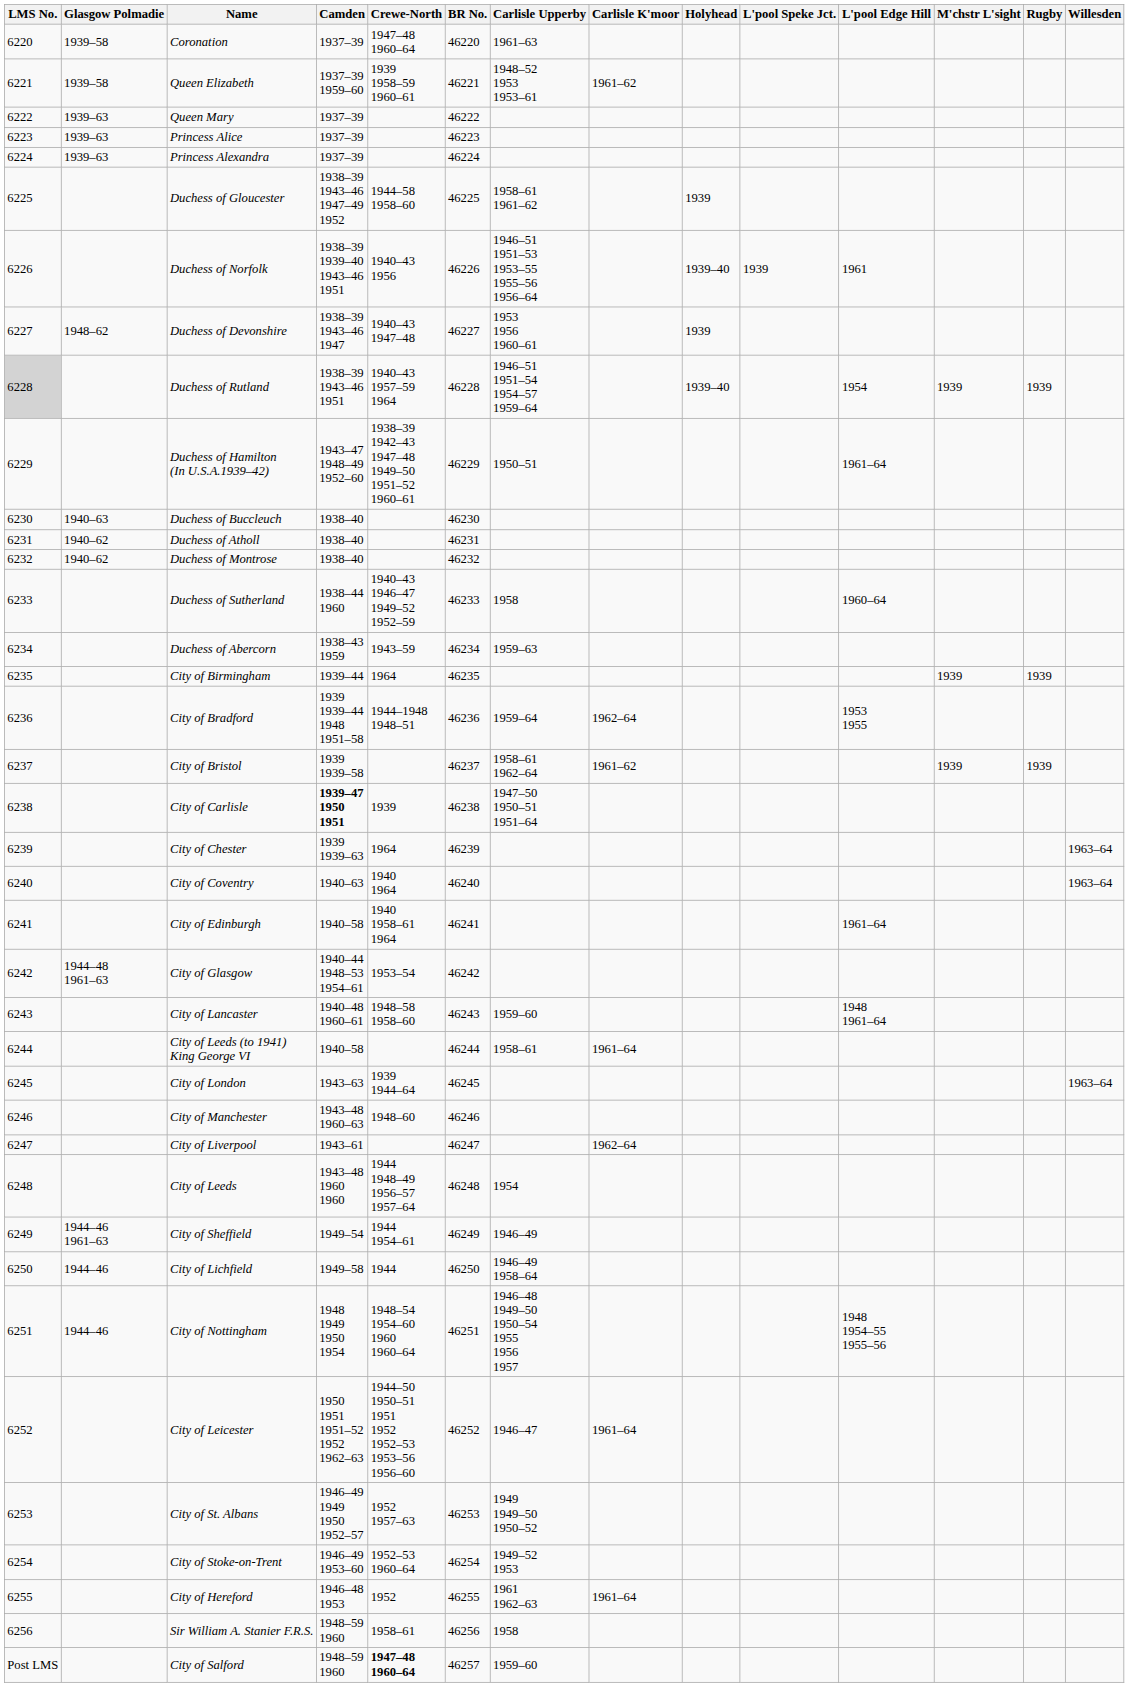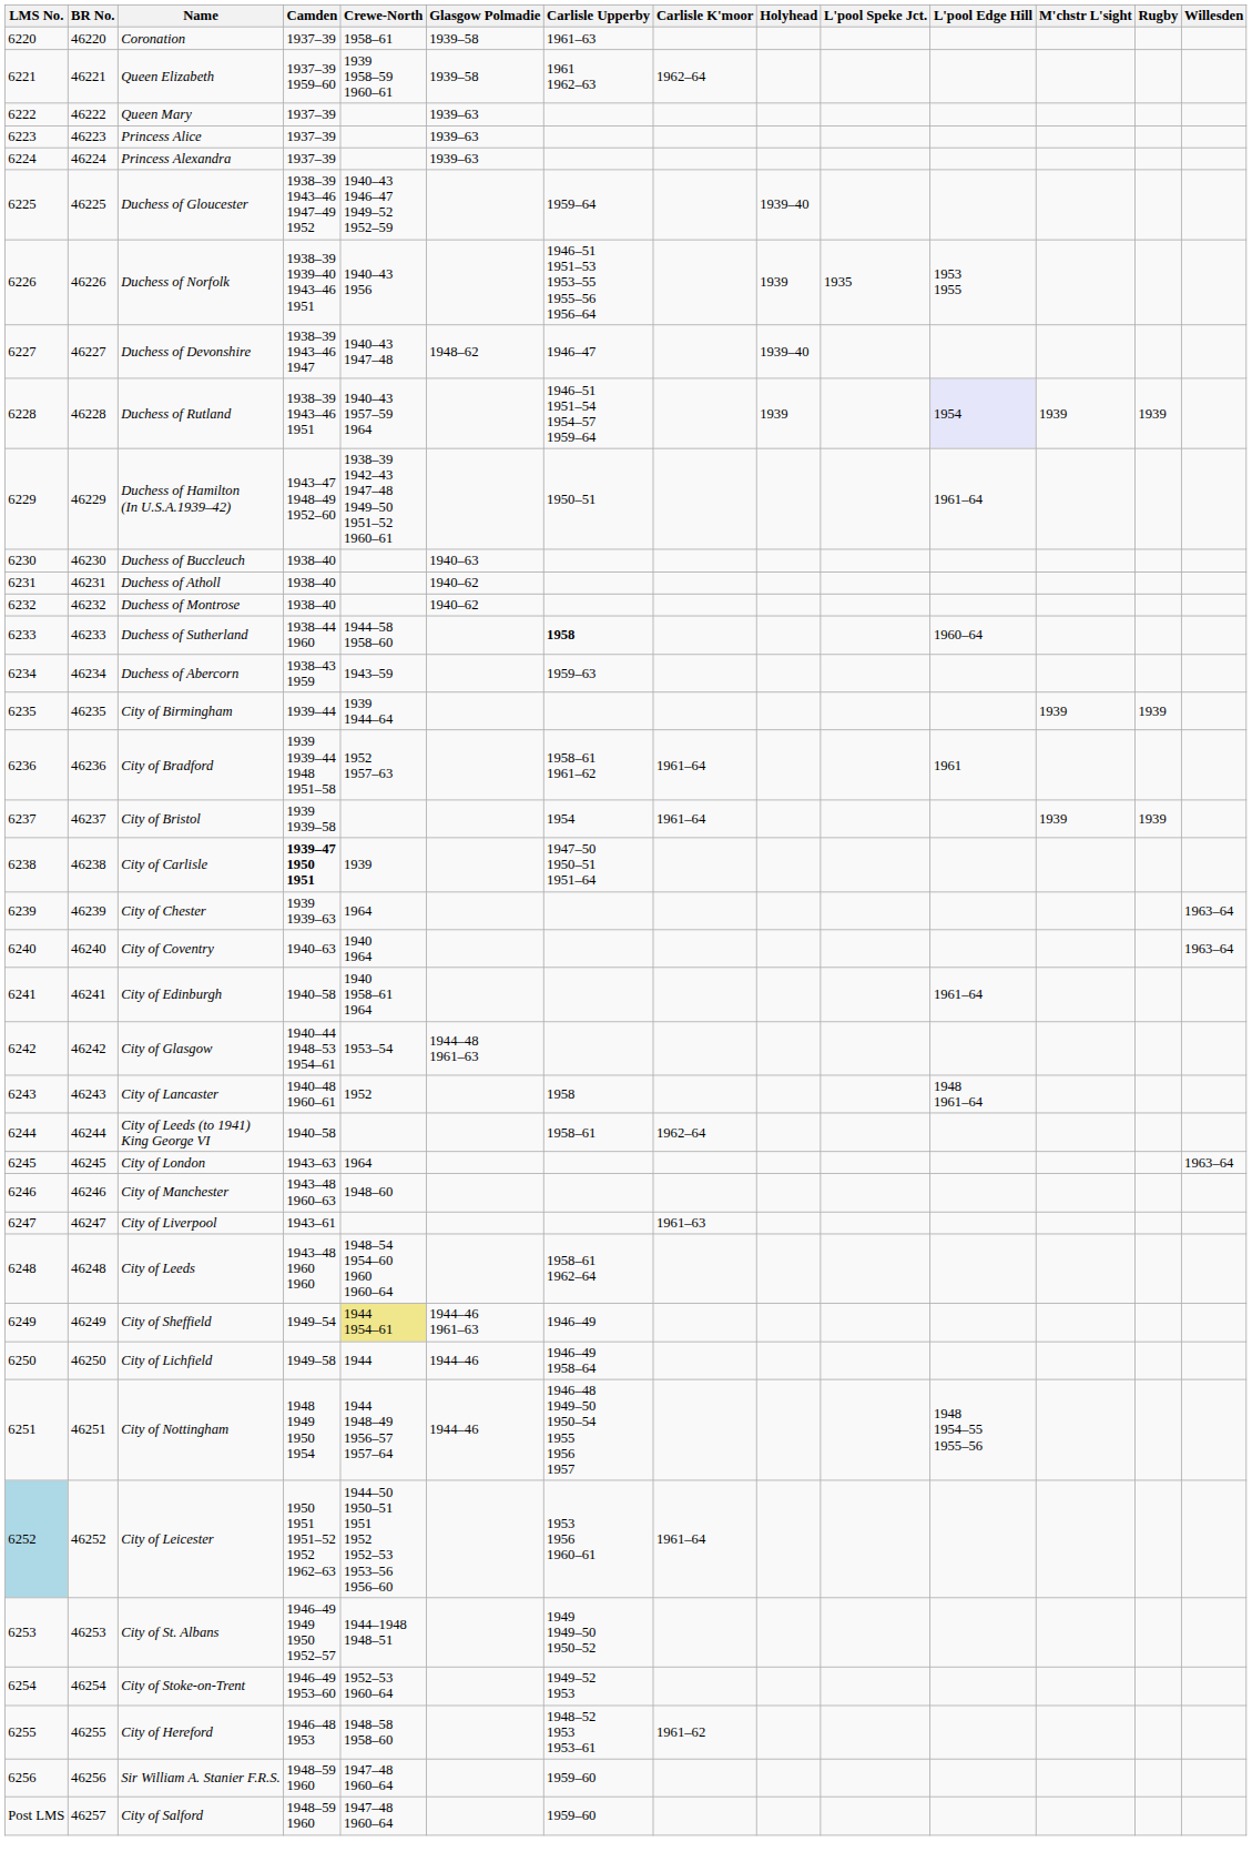 <table class="wikitable collapsible collapsed">
 <tr>
 <th>LMS No.</th>
-<th>Glasgow Polmadie</th>
+<th>BR No.</th>
 <th>Name</th>
 <th>Camden</th>
 <th>Crewe-North</th>
-<th>BR No.</th>
+<th>Glasgow Polmadie</th>
 <th>Carlisle Upperby</th>
 <th>Carlisle K'moor</th>
 <th>Holyhead</th>
 <th>L'pool Speke Jct.</th>
 <th>L'pool Edge Hill</th>
 <th>M'chstr L'sight</th>
 <th>Rugby</th>
 <th>Willesden</th>
 </tr>
 <tr>
 <td>6220</td>
-<td>1939–58</td>
+<td>46220</td>
 <td><em>Coronation</em></td>
 <td>1937–39</td>
-<td>1947–48 <br> 1960–64</td>
-<td>46220</td>
+<td>1958–61</td>
+<td>1939–58</td>
 <td>1961–63</td>
 <td></td>
 <td></td>
 <td></td>
 <td></td>
 <td></td>
 <td></td>
 <td></td>
 </tr>
 <tr>
 <td>6221</td>
-<td>1939–58</td>
+<td>46221</td>
 <td><em>Queen Elizabeth</em></td>
 <td>1937–39 <br> 1959–60</td>
 <td>1939 <br> 1958–59 <br> 1960–61</td>
-<td>46221</td>
-<td>1948–52 <br> 1953 <br> 1953–61</td>
-<td>1961–62</td>
+<td>1939–58</td>
+<td>1961 <br> 1962–63</td>
+<td>1962–64</td>
 <td></td>
 <td></td>
 <td></td>
 <td></td>
 <td></td>
 <td></td>
 </tr>
 <tr>
 <td>6222</td>
-<td>1939–63</td>
+<td>46222</td>
 <td><em>Queen Mary</em></td>
 <td>1937–39</td>
 <td></td>
-<td>46222</td>
+<td>1939–63</td>
 <td></td>
 <td></td>
 <td></td>
 <td></td>
 <td></td>
 <td></td>
 <td></td>
 <td></td>
 </tr>
 <tr>
 <td>6223</td>
-<td>1939–63</td>
+<td>46223</td>
 <td><em>Princess Alice</em></td>
 <td>1937–39</td>
 <td></td>
-<td>46223</td>
+<td>1939–63</td>
 <td></td>
 <td></td>
 <td></td>
 <td></td>
 <td></td>
 <td></td>
 <td></td>
 <td></td>
 </tr>
 <tr>
 <td>6224</td>
-<td>1939–63</td>
+<td>46224</td>
 <td><em>Princess Alexandra</em></td>
 <td>1937–39</td>
 <td></td>
-<td>46224</td>
+<td>1939–63</td>
 <td></td>
 <td></td>
 <td></td>
 <td></td>
 <td></td>
 <td></td>
 <td></td>
 <td></td>
 </tr>
 <tr>
 <td>6225</td>
-<td></td>
+<td>46225</td>
 <td><em>Duchess of Gloucester</em></td>
 <td>1938–39 <br> 1943–46 <br> 1947–49 <br> 1952</td>
-<td>1944–58 <br> 1958–60</td>
-<td>46225</td>
-<td>1958–61 <br> 1961–62</td>
+<td>1940–43 <br> 1946–47 <br> 1949–52 <br> 1952–59</td>
 <td></td>
-<td>1939</td>
+<td>1959–64</td>
+<td></td>
+<td>1939–40</td>
 <td></td>
 <td></td>
 <td></td>
 <td></td>
 <td></td>
 </tr>
 <tr>
 <td>6226</td>
-<td></td>
+<td>46226</td>
 <td><em>Duchess of Norfolk</em></td>
 <td>1938–39 <br> 1939–40 <br> 1943–46 <br> 1951</td>
 <td>1940–43 <br> 1956</td>
-<td>46226</td>
+<td></td>
 <td>1946–51 <br> 1951–53 <br> 1953–55 <br> 1955–56 <br> 1956–64</td>
 <td></td>
-<td>1939–40</td>
 <td>1939</td>
-<td>1961</td>
+<td>1935</td>
+<td>1953 <br> 1955</td>
 <td></td>
 <td></td>
 <td></td>
 </tr>
 <tr>
 <td>6227</td>
-<td>1948–62</td>
+<td>46227</td>
 <td><em>Duchess of Devonshire</em></td>
 <td>1938–39 <br> 1943–46 <br> 1947</td>
 <td>1940–43 <br> 1947–48</td>
-<td>46227</td>
-<td>1953 <br> 1956 <br> 1960–61</td>
+<td>1948–62</td>
+<td>1946–47</td>
 <td></td>
-<td>1939</td>
+<td>1939–40</td>
 <td></td>
 <td></td>
 <td></td>
 <td></td>
 <td></td>
 </tr>
 <tr>
-<td style="background: lightgrey;">6228</td>
-<td></td>
+<td>6228</td>
+<td>46228</td>
 <td><em>Duchess of Rutland</em></td>
 <td>1938–39 <br> 1943–46 <br> 1951</td>
 <td>1940–43 <br> 1957–59 <br> 1964</td>
-<td>46228</td>
+<td></td>
 <td>1946–51 <br> 1951–54 <br> 1954–57 <br> 1959–64</td>
 <td></td>
-<td>1939–40</td>
+<td>1939</td>
 <td></td>
-<td>1954</td>
+<td style="background: lavender;">1954</td>
 <td>1939</td>
 <td>1939</td>
 <td></td>
 </tr>
 <tr>
 <td>6229</td>
-<td></td>
+<td>46229</td>
 <td><em>Duchess of Hamilton</em> <br> <em>(In U.S.A.1939–42)</em></td>
 <td>1943–47 <br> 1948–49 <br> 1952–60</td>
 <td>1938–39 <br> 1942–43 <br> 1947–48 <br> 1949–50 <br> 1951–52 <br> 1960–61</td>
-<td>46229</td>
+<td></td>
 <td>1950–51</td>
 <td></td>
 <td></td>
 <td></td>
 <td>1961–64</td>
 <td></td>
 <td></td>
 <td></td>
 </tr>
 <tr>
 <td>6230</td>
-<td>1940–63</td>
+<td>46230</td>
 <td><em>Duchess of Buccleuch</em></td>
 <td>1938–40</td>
 <td></td>
-<td>46230</td>
+<td>1940–63</td>
 <td></td>
 <td></td>
 <td></td>
 <td></td>
 <td></td>
 <td></td>
 <td></td>
 <td></td>
 </tr>
 <tr>
 <td>6231</td>
-<td>1940–62</td>
+<td>46231</td>
 <td><em>Duchess of Atholl</em></td>
 <td>1938–40</td>
 <td></td>
-<td>46231</td>
+<td>1940–62</td>
 <td></td>
 <td></td>
 <td></td>
 <td></td>
 <td></td>
 <td></td>
 <td></td>
 <td></td>
 </tr>
 <tr>
 <td>6232</td>
-<td>1940–62</td>
+<td>46232</td>
 <td><em>Duchess of Montrose</em></td>
 <td>1938–40</td>
 <td></td>
-<td>46232</td>
+<td>1940–62</td>
 <td></td>
 <td></td>
 <td></td>
 <td></td>
 <td></td>
 <td></td>
 <td></td>
 <td></td>
 </tr>
 <tr>
 <td>6233</td>
-<td></td>
+<td>46233</td>
 <td><em>Duchess of Sutherland</em></td>
 <td>1938–44 <br> 1960</td>
-<td>1940–43 <br> 1946–47 <br> 1949–52 <br> 1952–59</td>
-<td>46233</td>
-<td>1958</td>
+<td>1944–58 <br> 1958–60</td>
+<td></td>
+<td><strong>1958</strong></td>
 <td></td>
 <td></td>
 <td></td>
 <td>1960–64</td>
 <td></td>
 <td></td>
 <td></td>
 </tr>
 <tr>
 <td>6234</td>
-<td></td>
+<td>46234</td>
 <td><em>Duchess of Abercorn</em></td>
 <td>1938–43 <br> 1959</td>
 <td>1943–59</td>
-<td>46234</td>
+<td></td>
 <td>1959–63</td>
 <td></td>
 <td></td>
 <td></td>
 <td></td>
 <td></td>
 <td></td>
 <td></td>
 </tr>
 <tr>
 <td>6235</td>
-<td></td>
+<td>46235</td>
 <td><em>City of Birmingham</em></td>
 <td>1939–44</td>
-<td>1964</td>
-<td>46235</td>
+<td>1939 <br> 1944–64</td>
+<td></td>
 <td></td>
 <td></td>
 <td></td>
 <td></td>
 <td></td>
 <td>1939</td>
 <td>1939</td>
 <td></td>
 </tr>
 <tr>
 <td>6236</td>
-<td></td>
+<td>46236</td>
 <td><em>City of Bradford</em></td>
 <td>1939 <br> 1939–44 <br> 1948 <br> 1951–58</td>
-<td>1944–1948 <br> 1948–51</td>
-<td>46236</td>
-<td>1959–64</td>
-<td>1962–64</td>
+<td>1952 <br> 1957–63</td>
+<td></td>
+<td>1958–61 <br> 1961–62</td>
+<td>1961–64</td>
 <td></td>
 <td></td>
-<td>1953 <br> 1955</td>
+<td>1961</td>
 <td></td>
 <td></td>
 <td></td>
 </tr>
 <tr>
 <td>6237</td>
-<td></td>
+<td>46237</td>
 <td><em>City of Bristol</em></td>
 <td>1939 <br> 1939–58</td>
 <td></td>
-<td>46237</td>
-<td>1958–61 <br> 1962–64</td>
-<td>1961–62</td>
+<td></td>
+<td>1954</td>
+<td>1961–64</td>
 <td></td>
 <td></td>
 <td></td>
 <td>1939</td>
 <td>1939</td>
 <td></td>
 </tr>
 <tr>
 <td>6238</td>
-<td></td>
+<td>46238</td>
 <td><em>City of Carlisle</em></td>
 <td><strong>1939–47 <br> 1950 <br> 1951</strong></td>
 <td>1939</td>
-<td>46238</td>
+<td></td>
 <td>1947–50 <br> 1950–51 <br> 1951–64</td>
 <td></td>
 <td></td>
 <td></td>
 <td></td>
 <td></td>
 <td></td>
 <td></td>
 </tr>
 <tr>
 <td>6239</td>
-<td></td>
+<td>46239</td>
 <td><em>City of Chester</em></td>
 <td>1939 <br> 1939–63</td>
 <td>1964</td>
-<td>46239</td>
+<td></td>
 <td></td>
 <td></td>
 <td></td>
 <td></td>
 <td></td>
 <td></td>
 <td></td>
 <td>1963–64</td>
 </tr>
 <tr>
 <td>6240</td>
-<td></td>
+<td>46240</td>
 <td><em>City of Coventry</em></td>
 <td>1940–63</td>
 <td>1940 <br> 1964</td>
-<td>46240</td>
+<td></td>
 <td></td>
 <td></td>
 <td></td>
 <td></td>
 <td></td>
 <td></td>
 <td></td>
 <td>1963–64</td>
 </tr>
 <tr>
 <td>6241</td>
-<td></td>
+<td>46241</td>
 <td><em>City of Edinburgh</em></td>
 <td>1940–58</td>
 <td>1940 <br> 1958–61 <br> 1964</td>
-<td>46241</td>
+<td></td>
 <td></td>
 <td></td>
 <td></td>
 <td></td>
 <td>1961–64</td>
 <td></td>
 <td></td>
 <td></td>
 </tr>
 <tr>
 <td>6242</td>
-<td>1944–48 <br> 1961–63</td>
+<td>46242</td>
 <td><em>City of Glasgow</em></td>
 <td>1940–44 <br> 1948–53 <br> 1954–61</td>
 <td>1953–54</td>
-<td>46242</td>
+<td>1944–48 <br> 1961–63</td>
 <td></td>
 <td></td>
 <td></td>
 <td></td>
 <td></td>
 <td></td>
 <td></td>
 <td></td>
 </tr>
 <tr>
 <td>6243</td>
-<td></td>
+<td>46243</td>
 <td><em>City of Lancaster</em></td>
 <td>1940–48 <br> 1960–61</td>
-<td>1948–58 <br> 1958–60</td>
-<td>46243</td>
-<td>1959–60</td>
+<td>1952</td>
+<td></td>
+<td>1958</td>
 <td></td>
 <td></td>
 <td></td>
 <td>1948 <br> 1961–64</td>
 <td></td>
 <td></td>
 <td></td>
 </tr>
 <tr>
 <td>6244</td>
-<td></td>
+<td>46244</td>
 <td><em>City of Leeds (to 1941)</em> <br> <em>King George VI</em></td>
 <td>1940–58</td>
 <td></td>
-<td>46244</td>
+<td></td>
 <td>1958–61</td>
-<td>1961–64</td>
+<td>1962–64</td>
 <td></td>
 <td></td>
 <td></td>
 <td></td>
 <td></td>
 <td></td>
 </tr>
 <tr>
 <td>6245</td>
-<td></td>
+<td>46245</td>
 <td><em>City of London</em></td>
 <td>1943–63</td>
-<td>1939 <br> 1944–64</td>
-<td>46245</td>
+<td>1964</td>
+<td></td>
 <td></td>
 <td></td>
 <td></td>
 <td></td>
 <td></td>
 <td></td>
 <td></td>
 <td>1963–64</td>
 </tr>
 <tr>
 <td>6246</td>
-<td></td>
+<td>46246</td>
 <td><em>City of Manchester</em></td>
 <td>1943–48 <br> 1960–63</td>
 <td>1948–60</td>
-<td>46246</td>
+<td></td>
 <td></td>
 <td></td>
 <td></td>
 <td></td>
 <td></td>
 <td></td>
 <td></td>
 <td></td>
 </tr>
 <tr>
 <td>6247</td>
-<td></td>
+<td>46247</td>
 <td><em>City of Liverpool</em></td>
 <td>1943–61</td>
 <td></td>
-<td>46247</td>
 <td></td>
-<td>1962–64</td>
+<td></td>
+<td>1961–63</td>
 <td></td>
 <td></td>
 <td></td>
 <td></td>
 <td></td>
 <td></td>
 </tr>
 <tr>
 <td>6248</td>
-<td></td>
+<td>46248</td>
 <td><em>City of Leeds</em></td>
 <td>1943–48 <br> 1960 <br> 1960</td>
-<td>1944 <br> 1948–49 <br> 1956–57 <br> 1957–64</td>
-<td>46248</td>
-<td>1954</td>
+<td>1948–54 <br> 1954–60 <br> 1960 <br> 1960–64</td>
+<td></td>
+<td>1958–61 <br> 1962–64</td>
 <td></td>
 <td></td>
 <td></td>
 <td></td>
 <td></td>
 <td></td>
 <td></td>
 </tr>
 <tr>
 <td>6249</td>
-<td>1944–46 <br> 1961–63</td>
+<td>46249</td>
 <td><em>City of Sheffield</em></td>
 <td>1949–54</td>
-<td>1944 <br> 1954–61</td>
-<td>46249</td>
+<td style="background: khaki;">1944 <br> 1954–61</td>
+<td>1944–46 <br> 1961–63</td>
 <td>1946–49</td>
 <td></td>
 <td></td>
 <td></td>
 <td></td>
 <td></td>
 <td></td>
 <td></td>
 </tr>
 <tr>
 <td>6250</td>
-<td>1944–46</td>
+<td>46250</td>
 <td><em>City of Lichfield</em></td>
 <td>1949–58</td>
 <td>1944</td>
-<td>46250</td>
+<td>1944–46</td>
 <td>1946–49 <br> 1958–64</td>
 <td></td>
 <td></td>
 <td></td>
 <td></td>
 <td></td>
 <td></td>
 <td></td>
 </tr>
 <tr>
 <td>6251</td>
-<td>1944–46</td>
+<td>46251</td>
 <td><em>City of Nottingham</em></td>
 <td>1948 <br> 1949 <br> 1950 <br> 1954</td>
-<td>1948–54 <br> 1954–60 <br> 1960 <br> 1960–64</td>
-<td>46251</td>
+<td>1944 <br> 1948–49 <br> 1956–57 <br> 1957–64</td>
+<td>1944–46</td>
 <td>1946–48 <br> 1949–50 <br> 1950–54 <br> 1955 <br> 1956 <br> 1957</td>
 <td></td>
 <td></td>
 <td></td>
 <td>1948 <br> 1954–55 <br> 1955–56</td>
 <td></td>
 <td></td>
 <td></td>
 </tr>
 <tr>
-<td>6252</td>
-<td></td>
+<td style="background: lightblue;">6252</td>
+<td>46252</td>
 <td><em>City of Leicester</em></td>
 <td>1950 <br> 1951 <br> 1951–52 <br> 1952 <br> 1962–63</td>
 <td>1944–50 <br> 1950–51 <br> 1951 <br> 1952 <br> 1952–53 <br> 1953–56 <br> 1956–60</td>
-<td>46252</td>
-<td>1946–47</td>
+<td></td>
+<td>1953 <br> 1956 <br> 1960–61</td>
 <td>1961–64</td>
 <td></td>
 <td></td>
 <td></td>
 <td></td>
 <td></td>
 <td></td>
 </tr>
 <tr>
 <td>6253</td>
-<td></td>
+<td>46253</td>
 <td><em>City of St. Albans</em></td>
 <td>1946–49 <br> 1949 <br> 1950 <br> 1952–57</td>
-<td>1952 <br> 1957–63</td>
-<td>46253</td>
+<td>1944–1948 <br> 1948–51</td>
+<td></td>
 <td>1949 <br> 1949–50 <br> 1950–52</td>
 <td></td>
 <td></td>
 <td></td>
 <td></td>
 <td></td>
 <td></td>
 <td></td>
 </tr>
 <tr>
 <td>6254</td>
-<td></td>
+<td>46254</td>
 <td><em>City of Stoke-on-Trent</em></td>
 <td>1946–49 <br> 1953–60</td>
 <td>1952–53 <br> 1960–64</td>
-<td>46254</td>
+<td></td>
 <td>1949–52 <br> 1953</td>
 <td></td>
 <td></td>
 <td></td>
 <td></td>
 <td></td>
 <td></td>
 <td></td>
 </tr>
 <tr>
 <td>6255</td>
-<td></td>
+<td>46255</td>
 <td><em>City of Hereford</em></td>
 <td>1946–48 <br> 1953</td>
-<td>1952</td>
-<td>46255</td>
-<td>1961 <br> 1962–63</td>
-<td>1961–64</td>
+<td>1948–58 <br> 1958–60</td>
+<td></td>
+<td>1948–52 <br> 1953 <br> 1953–61</td>
+<td>1961–62</td>
 <td></td>
 <td></td>
 <td></td>
 <td></td>
 <td></td>
 <td></td>
 </tr>
 <tr>
 <td>6256</td>
-<td></td>
+<td>46256</td>
 <td><em>Sir William A. Stanier F.R.S.</em></td>
 <td>1948–59 <br> 1960</td>
-<td>1958–61</td>
-<td>46256</td>
-<td>1958</td>
+<td>1947–48 <br> 1960–64</td>
+<td></td>
+<td>1959–60</td>
 <td></td>
 <td></td>
 <td></td>
 <td></td>
 <td></td>
 <td></td>
 <td></td>
 </tr>
 <tr>
 <td>Post LMS</td>
-<td></td>
+<td>46257</td>
 <td><em>City of Salford</em></td>
 <td>1948–59 <br> 1960</td>
-<td><strong>1947–48 <br> 1960–64</strong></td>
-<td>46257</td>
+<td>1947–48 <br> 1960–64</td>
+<td></td>
 <td>1959–60</td>
 <td></td>
 <td></td>
 <td></td>
 <td></td>
 <td></td>
 <td></td>
 <td></td>
 </tr>
 </table>
